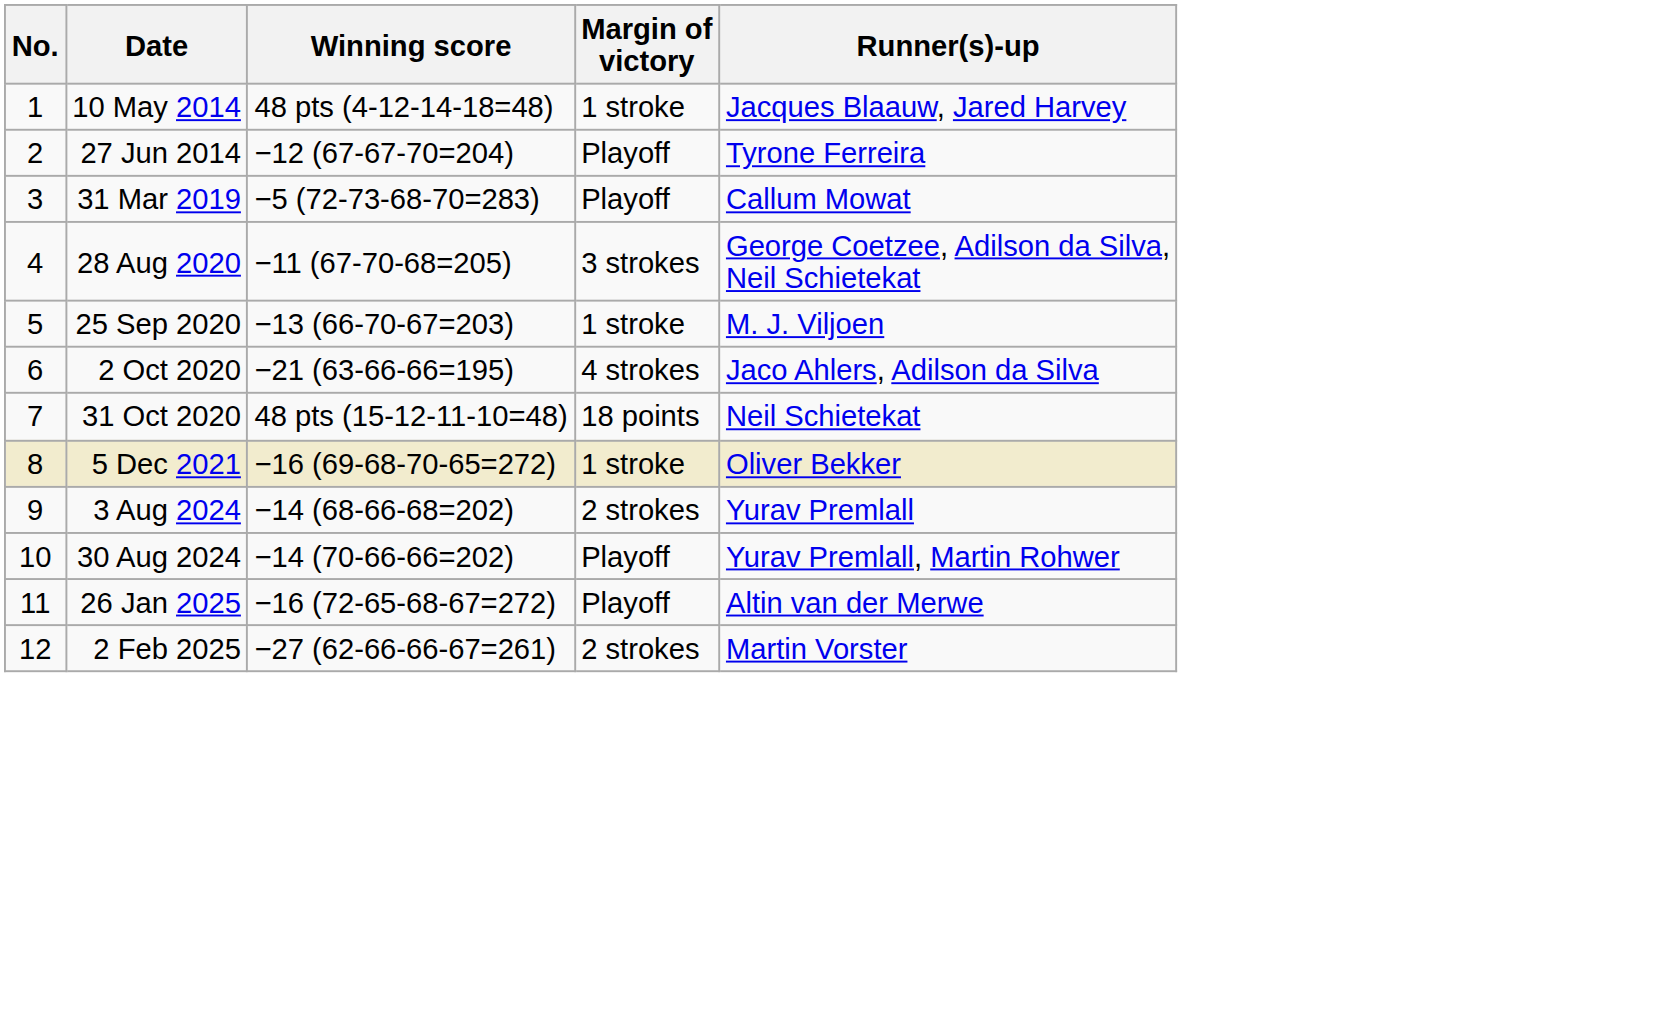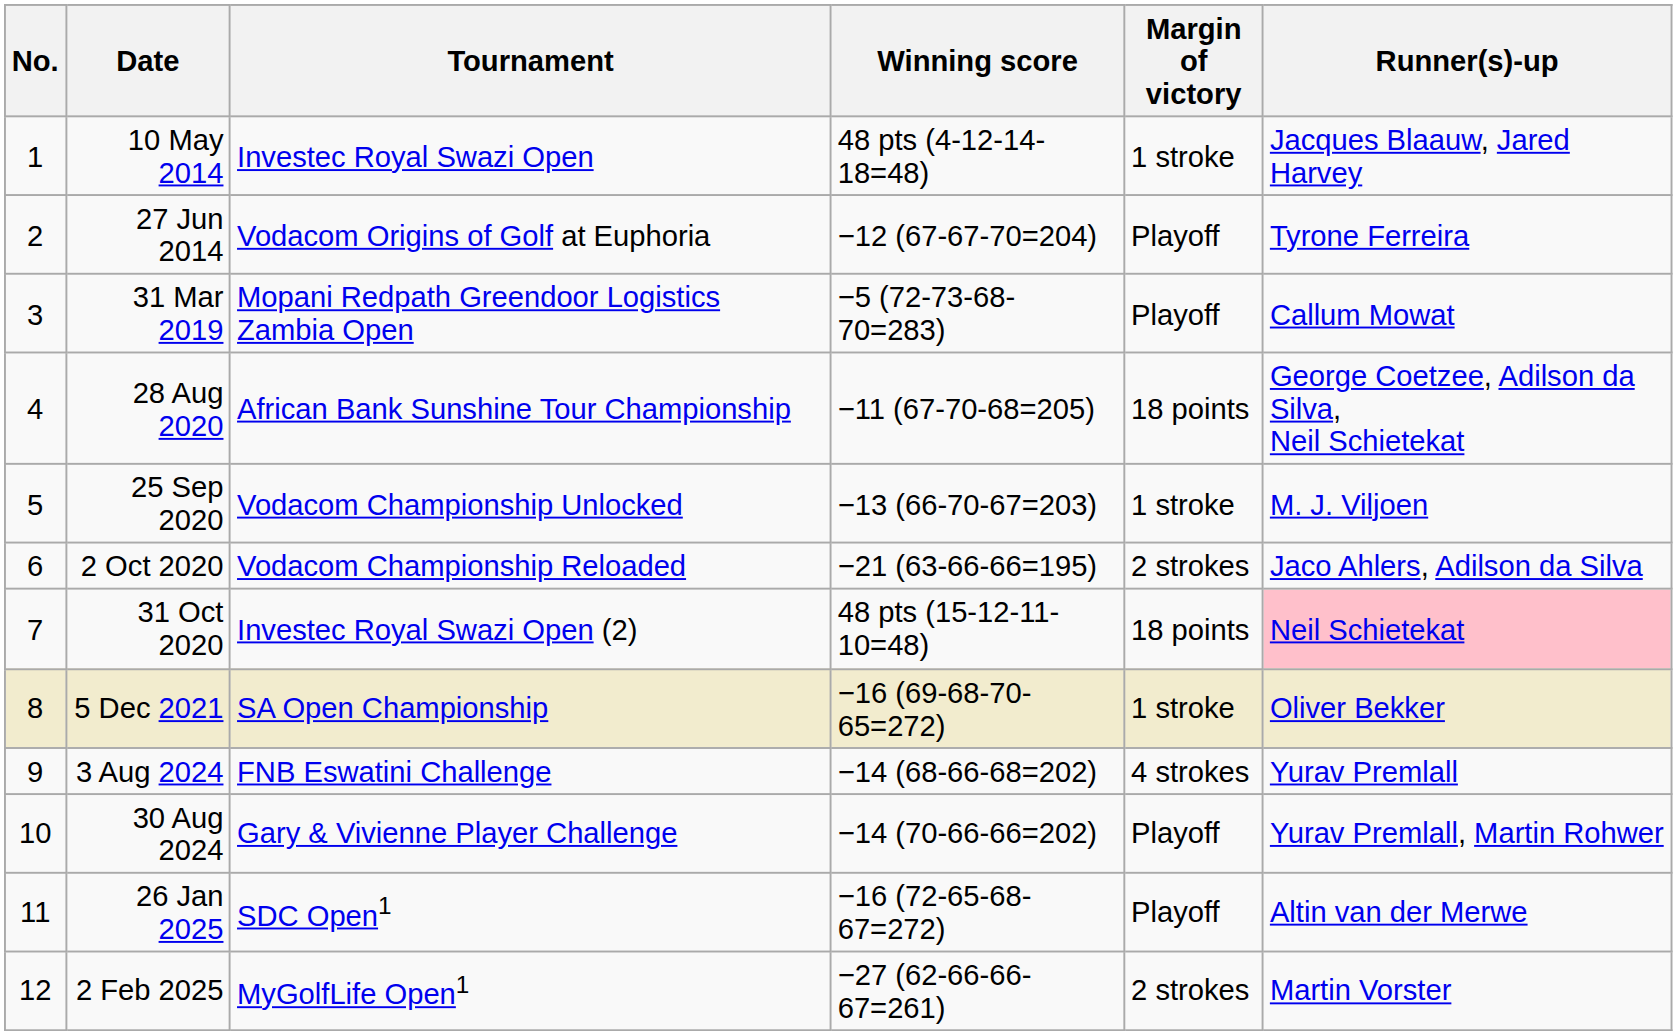 <table class="wikitable" style="font-size:95%;">
 <tr>
 <th>No.</th>
 <th>Date</th>
+<th>Tournament</th>
 <th>Winning score</th>
 <th>Margin of<br>victory</th>
 <th>Runner(s)-up</th>
 </tr>
 <tr>
 <td align=center>1</td>
 <td align=right>10 May <a href='#'>2014</a></td>
+<td><a href='#'>Investec Royal Swazi Open</a></td>
 <td>48 pts (4-12-14-18=48)</td>
 <td>1 stroke</td>
 <td> <a href='#'>Jacques Blaauw</a>,  <a href='#'>Jared Harvey</a></td>
 </tr>
 <tr>
 <td align=center>2</td>
 <td align=right>27 Jun 2014</td>
+<td><a href='#'>Vodacom Origins of Golf</a> at Euphoria</td>
 <td>−12 (67-67-70=204)</td>
 <td>Playoff</td>
 <td> <a href='#'>Tyrone Ferreira</a></td>
 </tr>
 <tr>
 <td align=center>3</td>
 <td align=right>31 Mar <a href='#'>2019</a></td>
+<td><a href='#'>Mopani Redpath Greendoor Logistics Zambia Open</a></td>
 <td>−5 (72-73-68-70=283)</td>
 <td>Playoff</td>
 <td> <a href='#'>Callum Mowat</a></td>
 </tr>
 <tr>
 <td align=center>4</td>
 <td align=right>28 Aug <a href='#'>2020</a></td>
+<td><a href='#'>African Bank Sunshine Tour Championship</a></td>
 <td>−11 (67-70-68=205)</td>
-<td>3 strokes</td>
+<td>18 points</td>
 <td> <a href='#'>George Coetzee</a>,  <a href='#'>Adilson da Silva</a>,<br> <a href='#'>Neil Schietekat</a></td>
 </tr>
 <tr>
 <td align=center>5</td>
 <td align=right>25 Sep 2020</td>
+<td><a href='#'>Vodacom Championship Unlocked</a></td>
 <td>−13 (66-70-67=203)</td>
 <td>1 stroke</td>
 <td> <a href='#'>M. J. Viljoen</a></td>
 </tr>
 <tr>
 <td align=center>6</td>
 <td align=right>2 Oct 2020</td>
+<td><a href='#'>Vodacom Championship Reloaded</a></td>
 <td>−21 (63-66-66=195)</td>
-<td>4 strokes</td>
+<td>2 strokes</td>
 <td> <a href='#'>Jaco Ahlers</a>,  <a href='#'>Adilson da Silva</a></td>
 </tr>
 <tr>
 <td align=center>7</td>
 <td align=right>31 Oct 2020</td>
+<td><a href='#'>Investec Royal Swazi Open</a> (2)</td>
 <td>48 pts (15-12-11-10=48)</td>
 <td>18 points</td>
-<td> <a href='#'>Neil Schietekat</a></td>
+<td style="background: pink;"> <a href='#'>Neil Schietekat</a></td>
 </tr>
 <tr style="background:#f2ecce;">
 <td align=center>8</td>
 <td align=right>5 Dec <a href='#'>2021</a></td>
+<td><a href='#'>SA Open Championship</a></td>
 <td>−16 (69-68-70-65=272)</td>
 <td>1 stroke</td>
 <td> <a href='#'>Oliver Bekker</a></td>
 </tr>
 <tr>
 <td align=center>9</td>
 <td align=right>3 Aug <a href='#'>2024</a></td>
+<td><a href='#'>FNB Eswatini Challenge</a></td>
 <td>−14 (68-66-68=202)</td>
-<td>2 strokes</td>
+<td>4 strokes</td>
 <td> <a href='#'>Yurav Premlall</a></td>
 </tr>
 <tr>
 <td align=center>10</td>
 <td align=right>30 Aug 2024</td>
+<td><a href='#'>Gary & Vivienne Player Challenge</a></td>
 <td>−14 (70-66-66=202)</td>
 <td>Playoff</td>
 <td> <a href='#'>Yurav Premlall</a>,  <a href='#'>Martin Rohwer</a></td>
 </tr>
 <tr>
 <td align=center>11</td>
 <td align=right>26 Jan <a href='#'>2025</a></td>
+<td><a href='#'>SDC Open</a><sup>1</sup></td>
 <td>−16 (72-65-68-67=272)</td>
 <td>Playoff</td>
 <td> <a href='#'>Altin van der Merwe</a></td>
 </tr>
 <tr>
 <td align=center>12</td>
 <td align=right>2 Feb 2025</td>
+<td><a href='#'>MyGolfLife Open</a><sup>1</sup></td>
 <td>−27 (62-66-66-67=261)</td>
 <td>2 strokes</td>
 <td> <a href='#'>Martin Vorster</a></td>
 </tr>
 </table>
